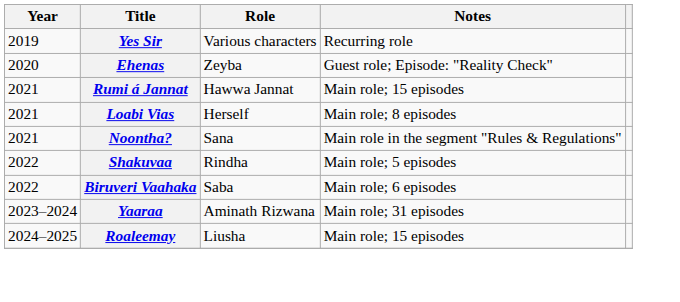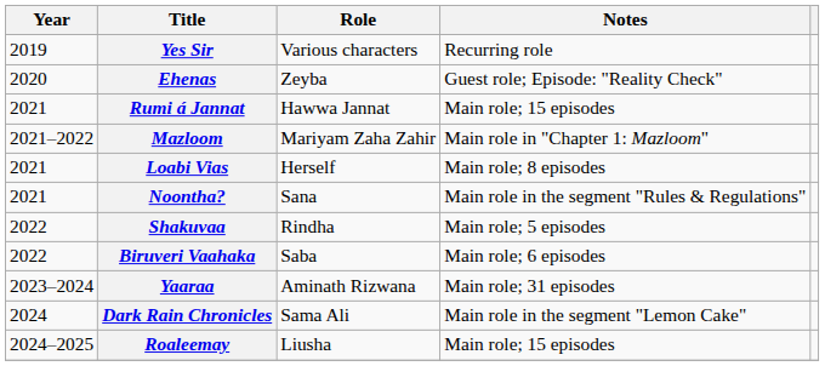 <table class="wikitable sortable plainrowheaders">
 <tr style="background:#ccc; text-align:center;">
 <th scope="col">Year</th>
 <th scope="col">Title</th>
 <th scope="col">Role</th>
 <th scope="col">Notes</th>
 <th scope="col" class="unsortable"></th>
 </tr>
 <tr>
 <td>2019</td>
 <th scope="row"><em><a href='#'>Yes Sir</a></em></th>
 <td>Various characters</td>
 <td>Recurring role</td>
 <td style="text-align: center;"></td>
 </tr>
 <tr>
 <td>2020</td>
 <th scope="row"><em><a href='#'>Ehenas</a></em></th>
 <td>Zeyba</td>
 <td>Guest role; Episode: "Reality Check"</td>
 <td style="text-align: center;"></td>
 </tr>
 <tr>
 <td>2021</td>
 <th scope="row"><em><a href='#'>Rumi á Jannat</a></em></th>
 <td>Hawwa Jannat</td>
 <td>Main role; 15 episodes</td>
+<td style="text-align: center;"></td>
+</tr>
+<tr>
+<td>2021–2022</td>
+<th scope="row"><em><a href='#'>Mazloom</a></em></th>
+<td>Mariyam Zaha Zahir</td>
+<td>Main role in "Chapter 1: <em>Mazloom</em>"</td>
 <td style="text-align: center;"></td>
 </tr>
 <tr>
 <td>2021</td>
 <th scope="row"><em><a href='#'>Loabi Vias</a></em></th>
 <td>Herself</td>
 <td>Main role; 8 episodes</td>
 <td style="text-align: center;"></td>
 </tr>
 <tr>
 <td>2021</td>
 <th scope="row"><em><a href='#'>Noontha?</a></em></th>
 <td>Sana</td>
 <td>Main role in the segment "Rules & Regulations"</td>
 <td style="text-align: center;"></td>
 </tr>
 <tr>
 <td>2022</td>
 <th scope="row"><em><a href='#'>Shakuvaa</a></em></th>
 <td>Rindha</td>
 <td>Main role; 5 episodes</td>
 <td style="text-align: center;"></td>
 </tr>
 <tr>
 <td>2022</td>
 <th scope="row"><em><a href='#'>Biruveri Vaahaka</a></em></th>
 <td>Saba</td>
 <td>Main role; 6 episodes</td>
 <td style="text-align: center;"></td>
 </tr>
 <tr>
 <td>2023–2024</td>
 <th scope="row"><em><a href='#'>Yaaraa</a></em></th>
 <td>Aminath Rizwana</td>
 <td>Main role; 31 episodes</td>
 <td style="text-align: center;"></td>
 </tr>
 <tr>
+<td>2024</td>
+<th scope="row"><em><a href='#'>Dark Rain Chronicles</a></em></th>
+<td>Sama Ali</td>
+<td>Main role in the segment "Lemon Cake"</td>
+<td style="text-align: center;"></td>
+</tr>
+<tr>
 <td>2024–2025</td>
 <th scope="row"><em><a href='#'>Roaleemay</a></em></th>
 <td>Liusha</td>
 <td>Main role; 15 episodes</td>
 <td style="text-align: center;"></td>
 </tr>
 <tr>
 </tr>
 </table>
